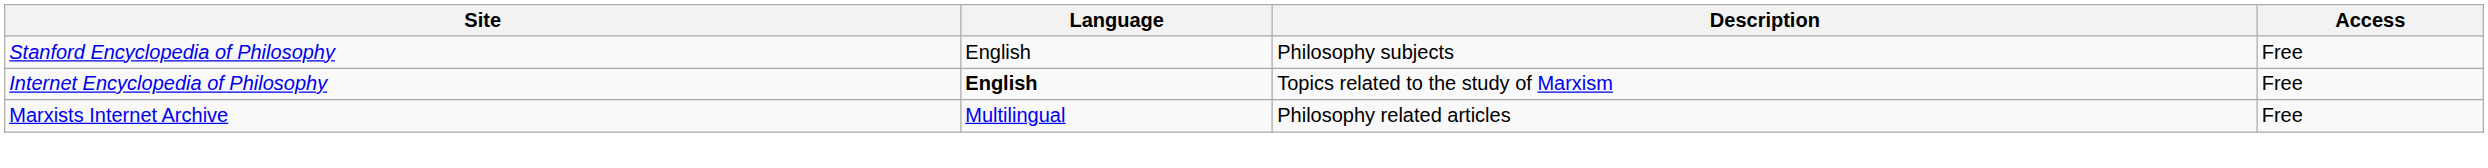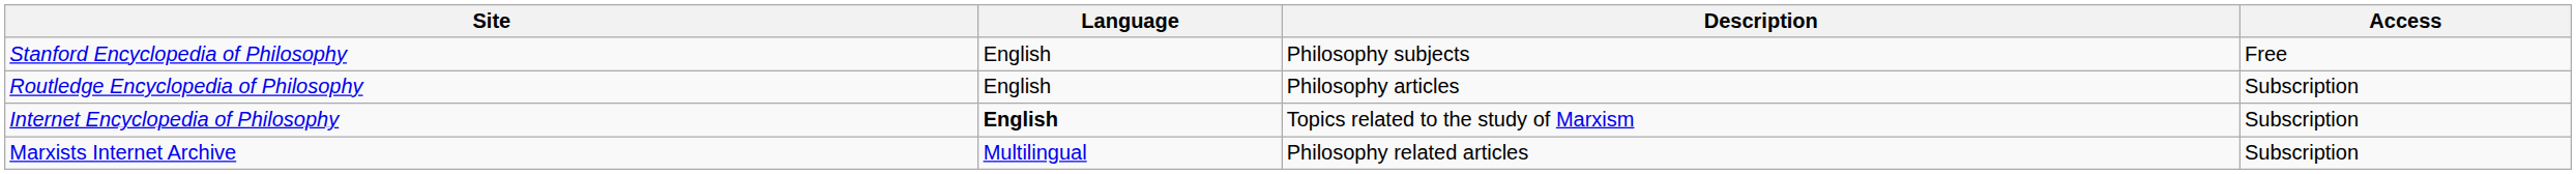 <table class="wikitable sortable" width="100%">
 <tr>
 <th>Site</th>
 <th>Language</th>
 <th>Description</th>
 <th>Access</th>
 </tr>
 <tr>
 <td><em><a href='#'>Stanford Encyclopedia of Philosophy</a></em></td>
 <td>English</td>
 <td>Philosophy subjects</td>
 <td>Free</td>
 </tr>
 <tr>
+<td><em><a href='#'>Routledge Encyclopedia of Philosophy</a></em></td>
+<td>English</td>
+<td>Philosophy articles</td>
+<td>Subscription</td>
+</tr>
+<tr>
 <td><em><a href='#'>Internet Encyclopedia of Philosophy</a></em></td>
 <td><strong>English</strong></td>
 <td>Topics related to the study of <a href='#'>Marxism</a></td>
-<td>Free</td>
+<td>Subscription</td>
 </tr>
 <tr>
 <td><a href='#'>Marxists Internet Archive</a></td>
 <td><a href='#'>Multilingual</a></td>
 <td>Philosophy related articles</td>
-<td>Free</td>
+<td>Subscription</td>
 </tr>
 </table>
